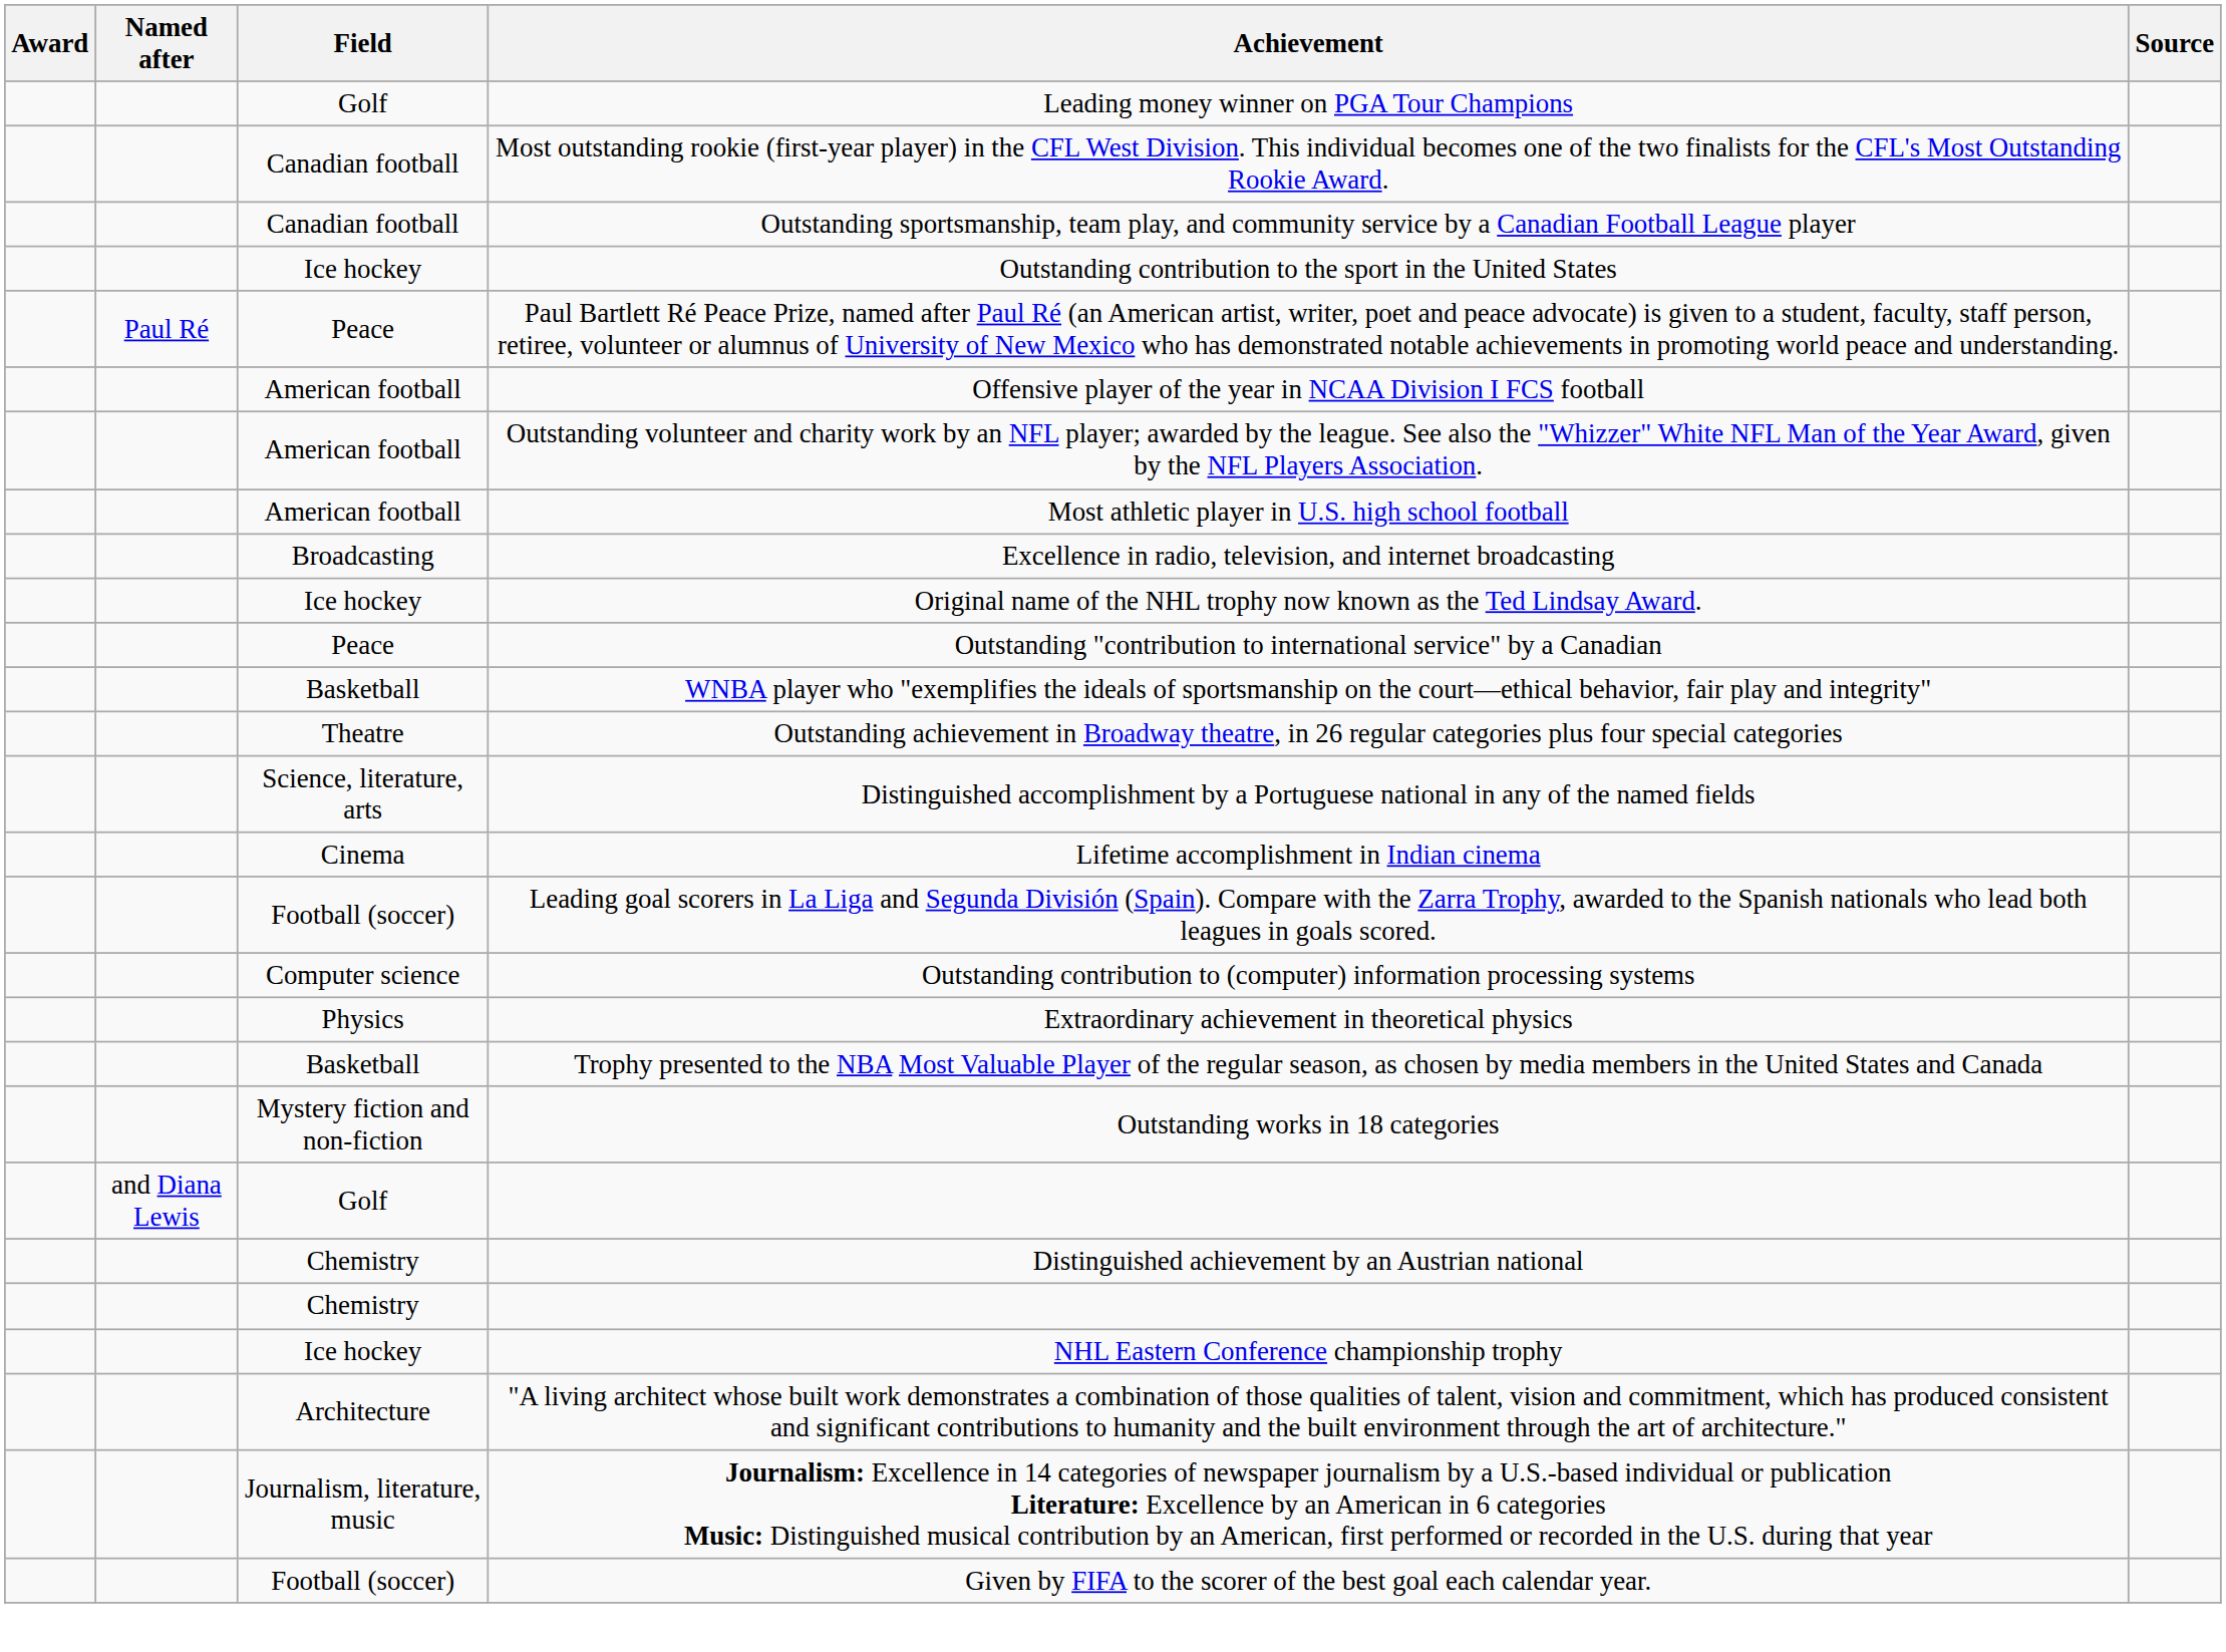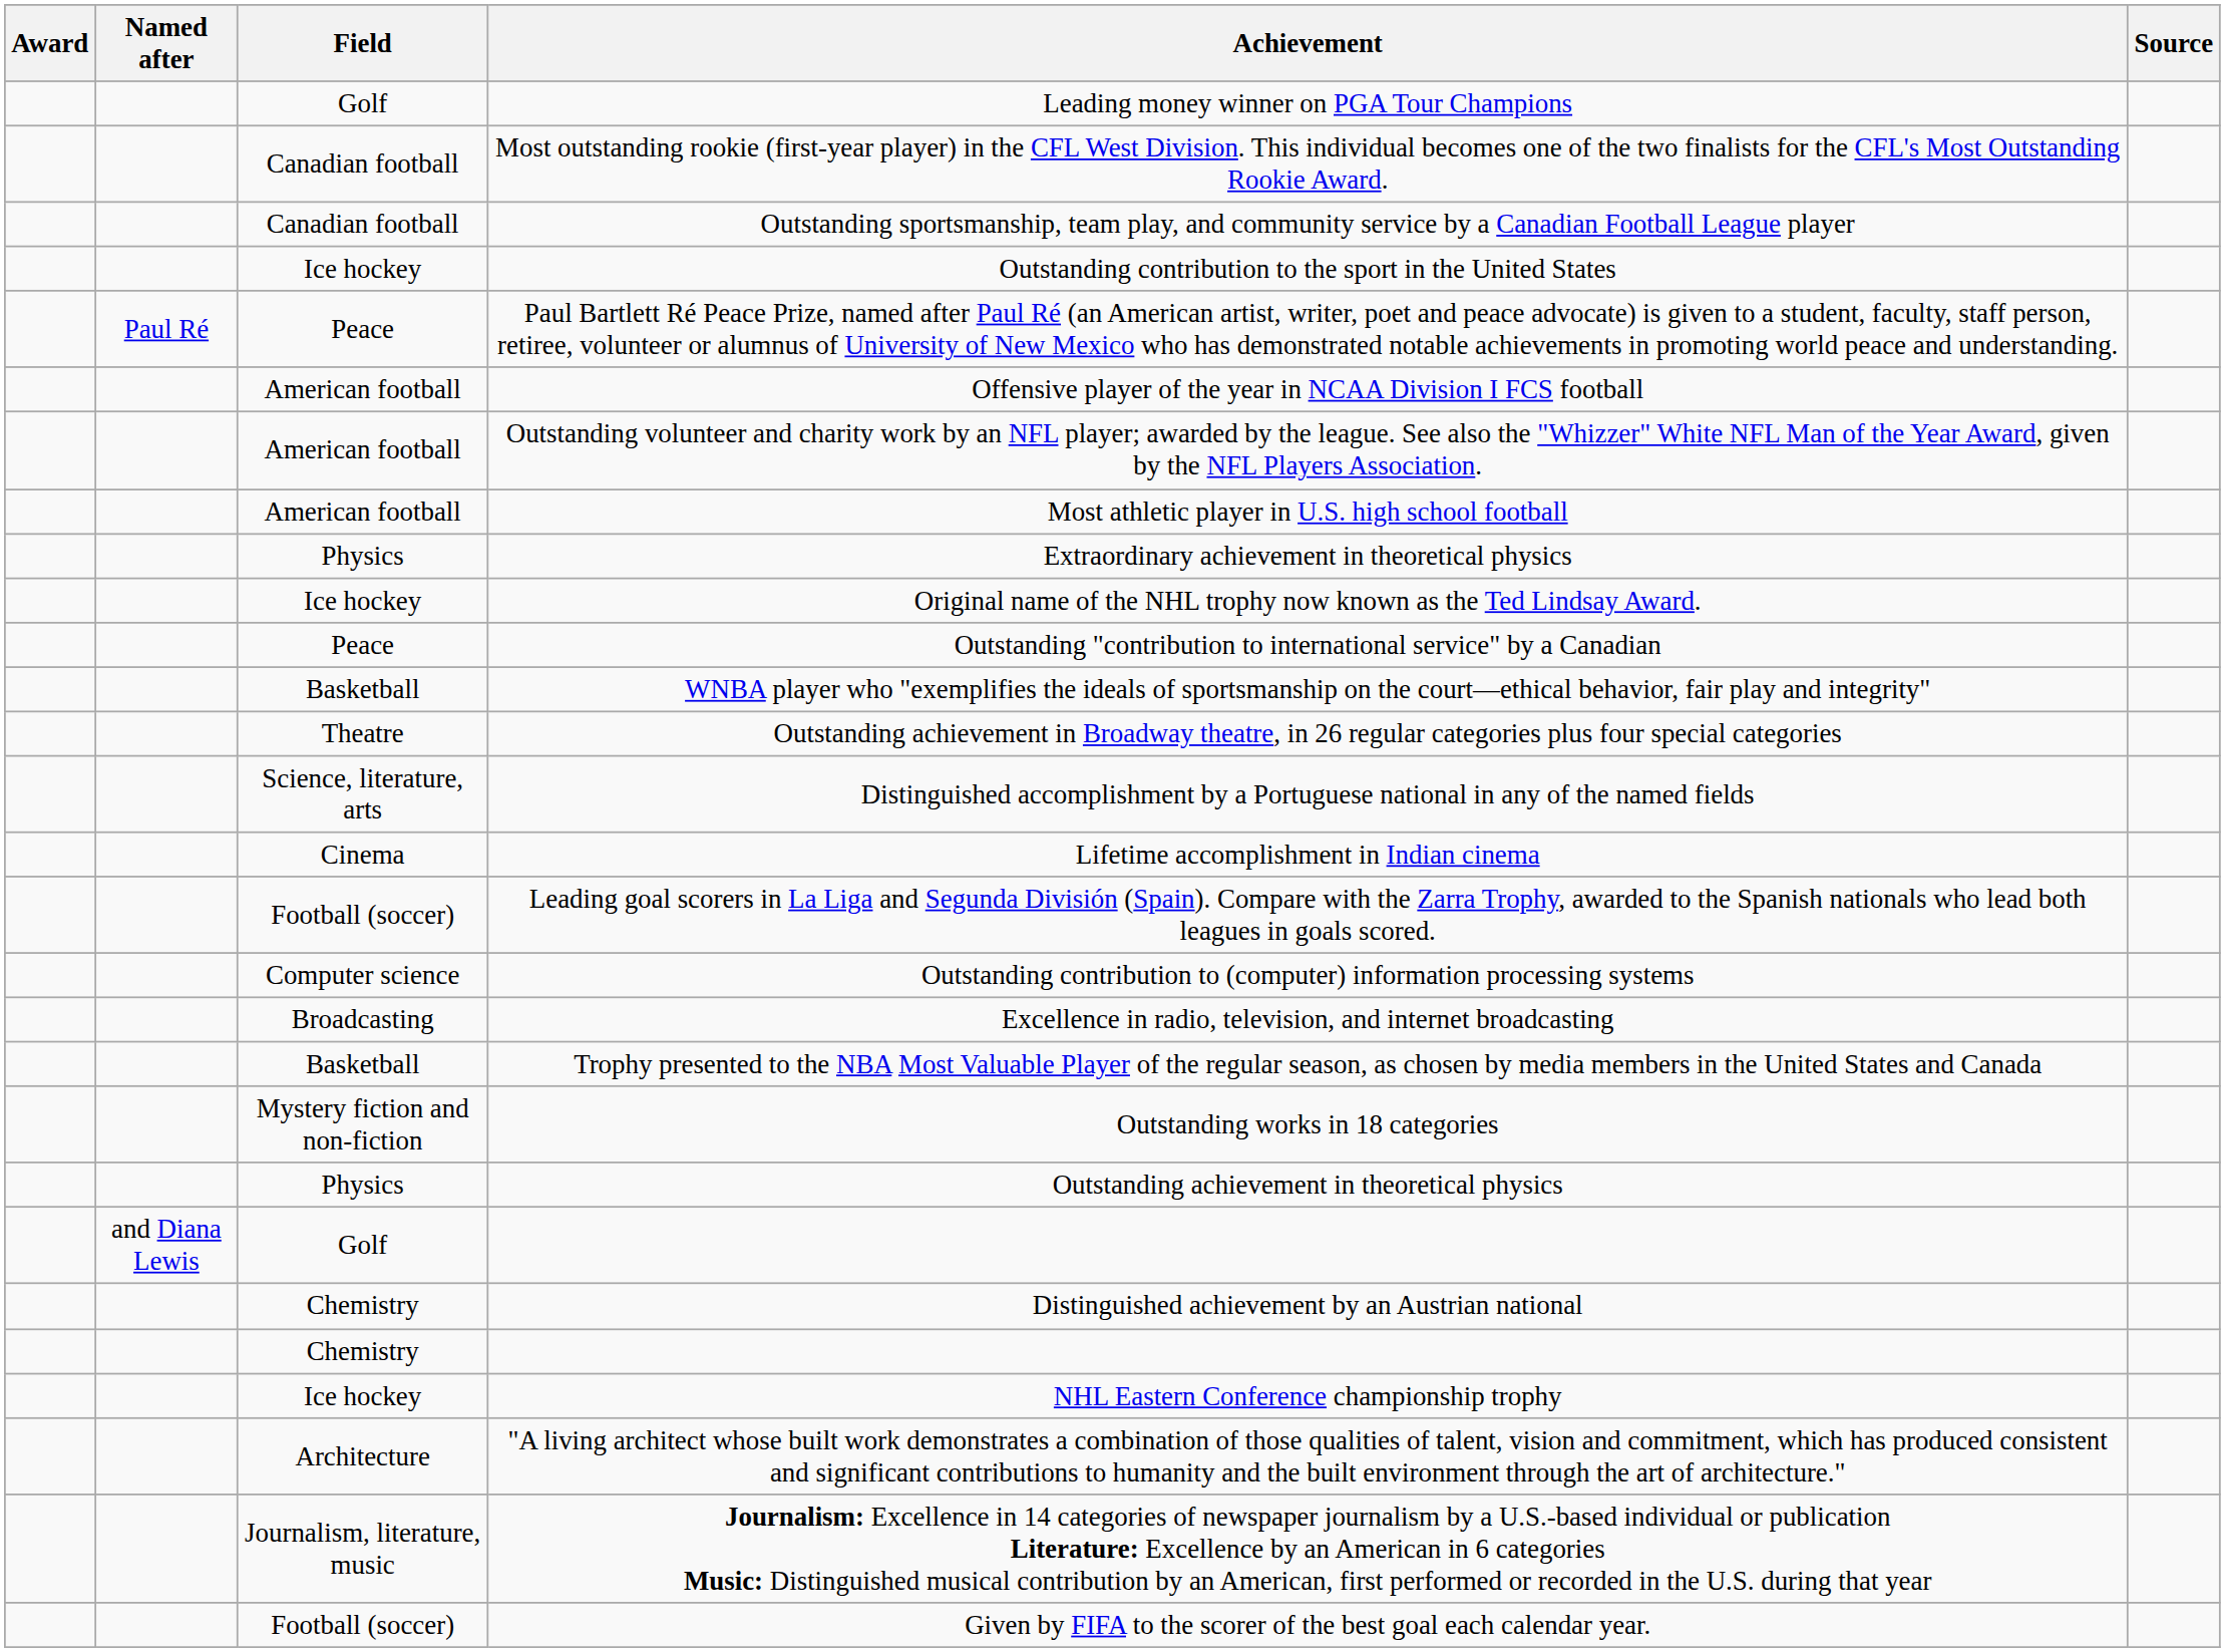 <table class="wikitable sortable" style="text-align:center; font-size:95%">
 <tr>
 <th>Award</th>
 <th>Named after</th>
 <th>Field</th>
 <th>Achievement</th>
 <th>Source</th>
 </tr>
 <tr>
 <td align="left"></td>
 <td></td>
 <td>Golf</td>
 <td>Leading money winner on <a href='#'>PGA Tour Champions</a></td>
 <td></td>
 </tr>
 <tr>
 <td align="left"></td>
 <td></td>
 <td>Canadian football</td>
 <td>Most outstanding rookie (first-year player) in the <a href='#'>CFL West Division</a>. This individual becomes one of the two finalists for the <a href='#'>CFL's Most Outstanding Rookie Award</a>.</td>
 <td></td>
 </tr>
 <tr>
 <td align="left"></td>
 <td></td>
 <td>Canadian football</td>
 <td>Outstanding sportsmanship, team play, and community service by a <a href='#'>Canadian Football League</a> player</td>
 <td></td>
 </tr>
 <tr>
 <td align="left"></td>
 <td></td>
 <td>Ice hockey</td>
 <td>Outstanding contribution to the sport in the United States</td>
 <td></td>
 </tr>
 <tr>
 <td align="left"></td>
 <td><a href='#'>Paul Ré</a></td>
 <td>Peace</td>
 <td>Paul Bartlett Ré Peace Prize, named after <a href='#'>Paul Ré</a> (an American artist, writer, poet and peace advocate) is given to a student, faculty, staff person, retiree, volunteer or alumnus of <a href='#'>University of New Mexico</a> who has demonstrated notable achievements in promoting world peace and understanding.</td>
 <td></td>
 </tr>
 <tr>
 <td align="left"></td>
 <td></td>
 <td>American football</td>
 <td>Offensive player of the year in <a href='#'>NCAA Division I FCS</a> football</td>
 <td></td>
 </tr>
 <tr>
 <td align="left"></td>
 <td></td>
 <td>American football</td>
 <td>Outstanding volunteer and charity work by an <a href='#'>NFL</a> player; awarded by the league. See also the <a href='#'>"Whizzer" White NFL Man of the Year Award</a>, given by the <a href='#'>NFL Players Association</a>.</td>
 <td></td>
 </tr>
 <tr>
 <td align="left"></td>
 <td></td>
 <td>American football</td>
 <td>Most athletic player in <a href='#'>U.S. high school football</a></td>
 <td></td>
 </tr>
 <tr>
 <td align="left"></td>
 <td></td>
-<td>Broadcasting</td>
-<td>Excellence in radio, television, and internet broadcasting</td>
+<td>Physics</td>
+<td>Extraordinary achievement in theoretical physics</td>
 <td></td>
 </tr>
 <tr>
 <td align="left"></td>
 <td></td>
 <td>Ice hockey</td>
 <td>Original name of the NHL trophy now known as the <a href='#'>Ted Lindsay Award</a>.</td>
 <td></td>
 </tr>
 <tr>
 <td align="left"></td>
 <td></td>
 <td>Peace</td>
 <td>Outstanding "contribution to international service" by a Canadian</td>
 <td></td>
 </tr>
 <tr>
 <td align="left"></td>
 <td></td>
 <td>Basketball</td>
 <td><a href='#'>WNBA</a> player who "exemplifies the ideals of sportsmanship on the court—ethical behavior, fair play and integrity"</td>
 <td></td>
 </tr>
 <tr>
 <td align="left"></td>
 <td></td>
 <td>Theatre</td>
 <td>Outstanding achievement in <a href='#'>Broadway theatre</a>, in 26 regular categories plus four special categories</td>
 <td></td>
 </tr>
 <tr>
 <td align="left"></td>
 <td></td>
 <td>Science, literature, arts</td>
 <td>Distinguished accomplishment by a Portuguese national in any of the named fields</td>
 <td></td>
 </tr>
 <tr>
 <td align="left"></td>
 <td></td>
 <td>Cinema</td>
 <td>Lifetime accomplishment in <a href='#'>Indian cinema</a></td>
 <td></td>
 </tr>
 <tr>
 <td align="left"></td>
 <td></td>
 <td>Football (soccer)</td>
 <td>Leading goal scorers in <a href='#'>La Liga</a> and <a href='#'>Segunda División</a> (<a href='#'>Spain</a>). Compare with the <a href='#'>Zarra Trophy</a>, awarded to the Spanish nationals who lead both leagues in goals scored.</td>
 <td></td>
 </tr>
 <tr>
 <td align="left"></td>
 <td></td>
 <td>Computer science</td>
 <td>Outstanding contribution to (computer) information processing systems</td>
 <td></td>
 </tr>
 <tr>
 <td align="left"></td>
 <td></td>
-<td>Physics</td>
-<td>Extraordinary achievement in theoretical physics</td>
+<td>Broadcasting</td>
+<td>Excellence in radio, television, and internet broadcasting</td>
 <td></td>
 </tr>
 <tr>
 <td align="left"></td>
 <td></td>
 <td>Basketball</td>
 <td>Trophy presented to the <a href='#'>NBA</a> <a href='#'>Most Valuable Player</a> of the regular season, as chosen by media members in the United States and Canada</td>
 <td></td>
 </tr>
 <tr>
 <td align="left"></td>
 <td></td>
 <td>Mystery fiction and non-fiction</td>
 <td>Outstanding works in 18 categories</td>
+<td></td>
+</tr>
+<tr>
+<td align="left"></td>
+<td></td>
+<td>Physics</td>
+<td>Outstanding achievement in theoretical physics</td>
 <td></td>
 </tr>
 <tr>
 <td align="left"></td>
 <td> and <a href='#'>Diana Lewis</a></td>
 <td>Golf</td>
 <td></td>
 <td></td>
 </tr>
 <tr>
 <td align="left"></td>
 <td></td>
 <td>Chemistry</td>
 <td>Distinguished achievement by an Austrian national</td>
 <td></td>
 </tr>
 <tr>
 <td align="left"></td>
 <td></td>
 <td>Chemistry</td>
 <td></td>
 <td></td>
 </tr>
 <tr>
 <td align="left"></td>
 <td></td>
 <td>Ice hockey</td>
 <td><a href='#'>NHL Eastern Conference</a> championship trophy</td>
 <td></td>
 </tr>
 <tr>
 <td align="left"></td>
 <td></td>
 <td>Architecture</td>
 <td>"A living architect whose built work demonstrates a combination of those qualities of talent, vision and commitment, which has produced consistent and significant contributions to humanity and the built environment through the art of architecture."</td>
 <td></td>
 </tr>
 <tr>
 <td align="left"></td>
 <td></td>
 <td>Journalism, literature, music</td>
 <td><strong>Journalism:</strong> Excellence in 14 categories of newspaper journalism by a U.S.-based individual or publication<br><strong>Literature:</strong> Excellence by an American in 6 categories<br><strong>Music:</strong> Distinguished musical contribution by an American, first performed or recorded in the U.S. during that year</td>
 <td></td>
 </tr>
 <tr>
 <td align="left"></td>
 <td></td>
 <td>Football (soccer)</td>
 <td>Given by <a href='#'>FIFA</a> to the scorer of the best goal each calendar year.</td>
 <td></td>
 </tr>
 </table>
